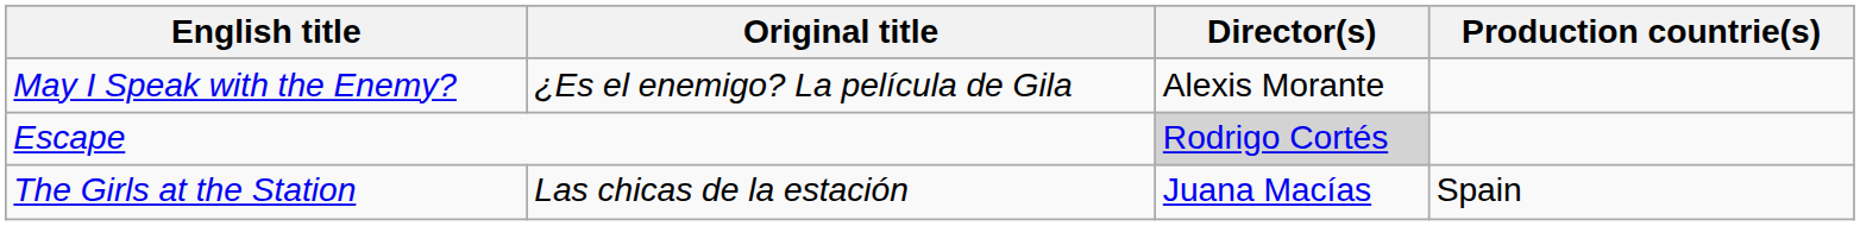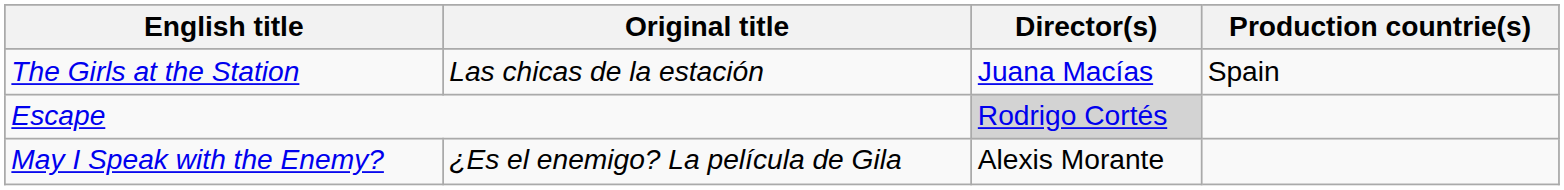 <table class="sortable wikitable" style="width:100%; margin-bottom:4px" cellpadding="5">
 <tr>
 <th scope="col">English title</th>
 <th scope="col">Original title</th>
 <th scope="col">Director(s)</th>
 <th scope="col">Production countrie(s)</th>
 </tr>
 <tr>
-<td><em><a href='#'>May I Speak with the Enemy?</a></em></td>
-<td><em>¿Es el enemigo? La película de Gila</em></td>
-<td>Alexis Morante</td>
-<td></td>
+<td><em><a href='#'>The Girls at the Station</a></em></td>
+<td><em>Las chicas de la estación</em></td>
+<td><a href='#'>Juana Macías</a></td>
+<td>Spain</td>
 </tr>
 <tr>
 <td colspan = "2"><em><a href='#'>Escape</a></em></td>
 <td style="background: lightgrey;"><a href='#'>Rodrigo Cortés</a></td>
 <td></td>
 </tr>
 <tr>
-<td><em><a href='#'>The Girls at the Station</a></em></td>
-<td><em>Las chicas de la estación</em></td>
-<td><a href='#'>Juana Macías</a></td>
-<td>Spain</td>
+<td><em><a href='#'>May I Speak with the Enemy?</a></em></td>
+<td><em>¿Es el enemigo? La película de Gila</em></td>
+<td>Alexis Morante</td>
+<td></td>
 </tr>
 </table>
